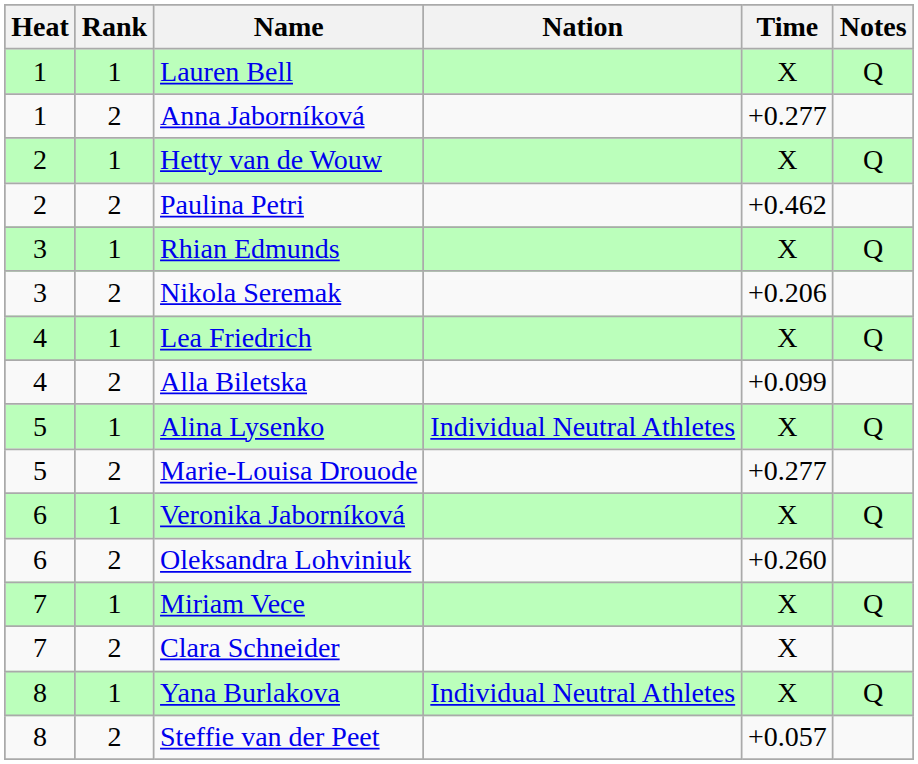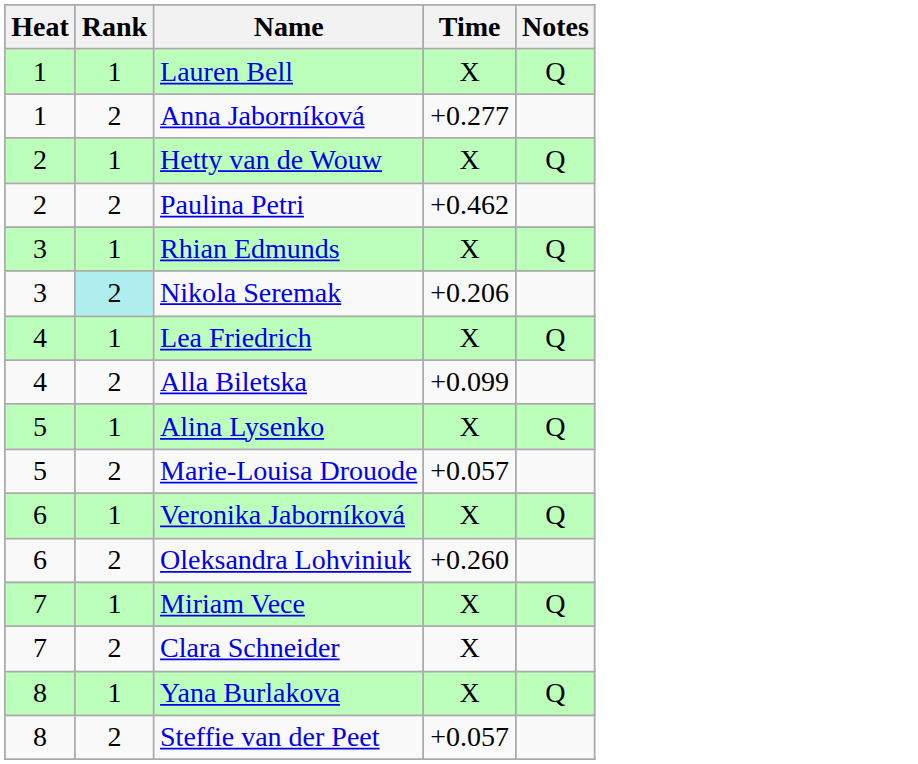 <table class="wikitable sortable" style="text-align:center">
 <tr>
 <th>Heat</th>
 <th>Rank</th>
 <th>Name</th>
-<th>Nation</th>
 <th>Time</th>
 <th>Notes</th>
 </tr>
 <tr bgcolor=bbffbb>
 <td>1</td>
 <td>1</td>
 <td align=left><a href='#'>Lauren Bell</a></td>
-<td align=left></td>
 <td>X</td>
 <td>Q</td>
 </tr>
 <tr>
 <td>1</td>
 <td>2</td>
 <td align=left><a href='#'>Anna Jaborníková</a></td>
-<td align=left></td>
 <td>+0.277</td>
 <td></td>
 </tr>
 <tr bgcolor=bbffbb>
 <td>2</td>
 <td>1</td>
 <td align=left><a href='#'>Hetty van de Wouw</a></td>
-<td align=left></td>
 <td>X</td>
 <td>Q</td>
 </tr>
 <tr>
 <td>2</td>
 <td>2</td>
 <td align=left><a href='#'>Paulina Petri</a></td>
-<td align=left></td>
 <td>+0.462</td>
 <td></td>
 </tr>
 <tr bgcolor=bbffbb>
 <td>3</td>
 <td>1</td>
 <td align=left><a href='#'>Rhian Edmunds</a></td>
-<td align=left></td>
 <td>X</td>
 <td>Q</td>
 </tr>
 <tr>
 <td>3</td>
-<td>2</td>
+<td style="background: paleturquoise;">2</td>
 <td align=left><a href='#'>Nikola Seremak</a></td>
-<td align=left></td>
 <td>+0.206</td>
 <td></td>
 </tr>
 <tr bgcolor=bbffbb>
 <td>4</td>
 <td>1</td>
 <td align=left><a href='#'>Lea Friedrich</a></td>
-<td align=left></td>
 <td>X</td>
 <td>Q</td>
 </tr>
 <tr>
 <td>4</td>
 <td>2</td>
 <td align=left><a href='#'>Alla Biletska</a></td>
-<td align=left></td>
 <td>+0.099</td>
 <td></td>
 </tr>
 <tr bgcolor=bbffbb>
 <td>5</td>
 <td>1</td>
 <td align=left><a href='#'>Alina Lysenko</a></td>
-<td align=left><a href='#'>Individual Neutral Athletes</a></td>
 <td>X</td>
 <td>Q</td>
 </tr>
 <tr>
 <td>5</td>
 <td>2</td>
 <td align=left><a href='#'>Marie-Louisa Drouode</a></td>
-<td align=left></td>
-<td>+0.277</td>
+<td>+0.057</td>
 <td></td>
 </tr>
 <tr bgcolor=bbffbb>
 <td>6</td>
 <td>1</td>
 <td align=left><a href='#'>Veronika Jaborníková</a></td>
-<td align=left></td>
 <td>X</td>
 <td>Q</td>
 </tr>
 <tr>
 <td>6</td>
 <td>2</td>
 <td align=left><a href='#'>Oleksandra Lohviniuk</a></td>
-<td align=left></td>
 <td>+0.260</td>
 <td></td>
 </tr>
 <tr bgcolor=bbffbb>
 <td>7</td>
 <td>1</td>
 <td align=left><a href='#'>Miriam Vece</a></td>
-<td align=left></td>
 <td>X</td>
 <td>Q</td>
 </tr>
 <tr>
 <td>7</td>
 <td>2</td>
 <td align=left><a href='#'>Clara Schneider</a></td>
-<td align=left></td>
 <td>X</td>
 <td></td>
 </tr>
 <tr bgcolor=bbffbb>
 <td>8</td>
 <td>1</td>
 <td align=left><a href='#'>Yana Burlakova</a></td>
-<td align=left><a href='#'>Individual Neutral Athletes</a></td>
 <td>X</td>
 <td>Q</td>
 </tr>
 <tr>
 <td>8</td>
 <td>2</td>
 <td align=left><a href='#'>Steffie van der Peet</a></td>
-<td align=left></td>
 <td>+0.057</td>
 <td></td>
 </tr>
 </table>
